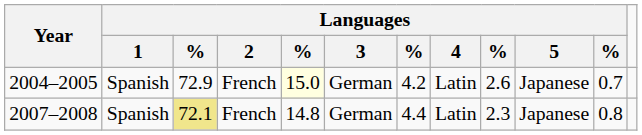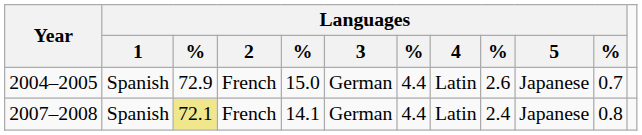 <table class="wikitable">
 <tr>
 <th rowspan="2">Year</th>
 <th colspan="10">Languages</th>
 </tr>
 <tr>
 <th>1</th>
 <th>%</th>
 <th>2</th>
 <th>%</th>
 <th>3</th>
 <th>%</th>
 <th>4</th>
 <th>%</th>
 <th>5</th>
 <th>%</th>
 </tr>
 <tr>
 <td>2004–2005</td>
 <td>Spanish</td>
 <td>72.9</td>
 <td>French</td>
-<td style="background: lightyellow;">15.0</td>
+<td>15.0</td>
 <td>German</td>
-<td>4.2</td>
+<td>4.4</td>
 <td>Latin</td>
 <td>2.6</td>
 <td>Japanese</td>
 <td>0.7</td>
 <td></td>
 </tr>
 <tr>
 <td>2007–2008</td>
 <td>Spanish</td>
 <td style="background: khaki;">72.1</td>
 <td>French</td>
-<td>14.8</td>
+<td>14.1</td>
 <td>German</td>
 <td>4.4</td>
 <td>Latin</td>
-<td>2.3</td>
+<td>2.4</td>
 <td>Japanese</td>
 <td>0.8</td>
 <td></td>
 </tr>
 </table>
